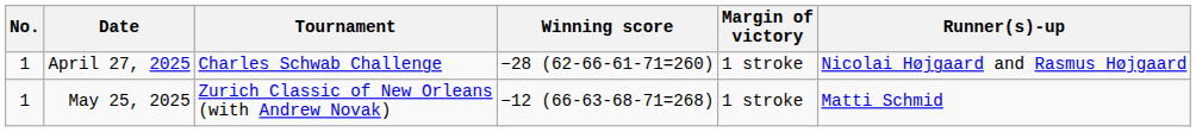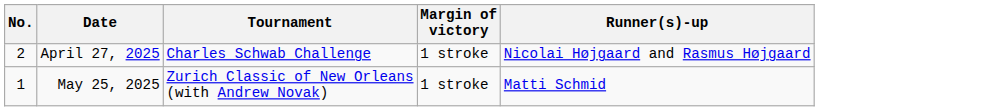 <table class="wikitable" style="font-size:95%;">
 <tr>
 <th>No.</th>
 <th>Date</th>
 <th>Tournament</th>
-<th>Winning score</th>
 <th>Margin of<br>victory</th>
 <th>Runner(s)-up</th>
 </tr>
 <tr>
-<td align=center>1</td>
+<td align=center>2</td>
 <td align=right>April 27, <a href='#'>2025</a></td>
 <td><a href='#'>Charles Schwab Challenge</a></td>
-<td>−28 (62-66-61-71=260)</td>
 <td>1 stroke</td>
 <td> <a href='#'>Nicolai Højgaard</a> and  <a href='#'>Rasmus Højgaard</a></td>
 </tr>
 <tr>
 <td align=center>1</td>
 <td align=right>May 25, 2025</td>
 <td><a href='#'>Zurich Classic of New Orleans</a><br>(with  <a href='#'>Andrew Novak</a>)</td>
-<td>−12 (66-63-68-71=268)</td>
 <td>1 stroke</td>
 <td> <a href='#'>Matti Schmid</a></td>
 </tr>
 </table>
